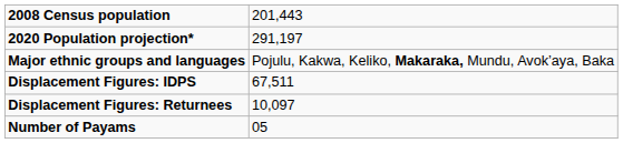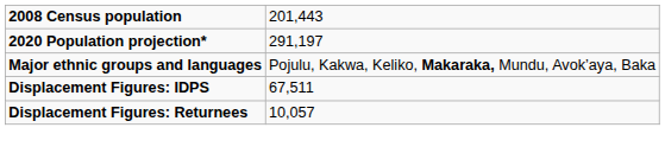 <table class="wikitable">
 <tr>
 <td><strong>2008 Census population</strong></td>
 <td>201,443</td>
 </tr>
 <tr>
 <td><strong>2020 Population projection*</strong></td>
 <td>291,197</td>
 </tr>
 <tr>
 <td><strong>Major ethnic groups and languages</strong></td>
 <td>Pojulu, Kakwa, Keliko, <strong>Makaraka,</strong> Mundu, Avok’aya, Baka</td>
 </tr>
 <tr>
 <td><strong>Displacement Figures: IDPS</strong></td>
 <td>67,511</td>
 </tr>
 <tr>
 <td><strong>Displacement Figures: Returnees</strong></td>
-<td>10,097</td>
-</tr>
-<tr>
-<td><strong>Number of Payams</strong></td>
-<td>05</td>
+<td>10,057</td>
 </tr>
 </table>
